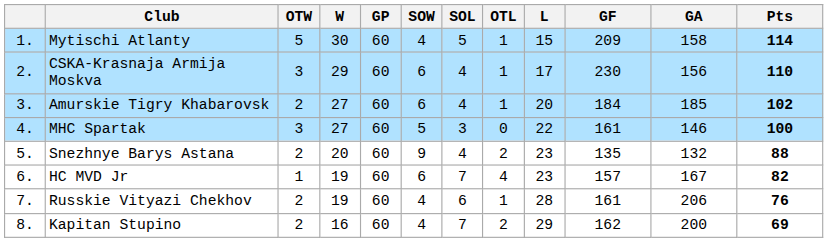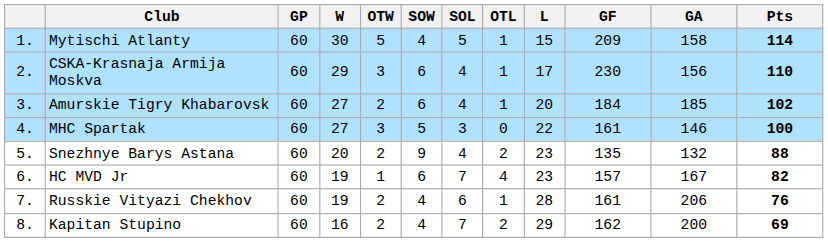 <table class="wikitable">
 <tr>
 <th width="30"></th>
 <th width="200">Club</th>
+<th width="30">GP</th>
+<th width="30">W</th>
 <th width="30">OTW</th>
-<th width="30">W</th>
-<th width="30">GP</th>
 <th width="30">SOW</th>
 <th width="30">SOL</th>
 <th width="30">OTL</th>
 <th width="30">L</th>
 <th width="70">GF</th>
 <th width="70">GA</th>
 <th width="70">Pts</th>
 </tr>
 <tr bgcolor="#B0E2FF" align="center">
 <td>1.</td>
 <td align="left">Mytischi Atlanty</td>
+<td>60</td>
+<td>30</td>
 <td>5</td>
-<td>30</td>
-<td>60</td>
 <td>4</td>
 <td>5</td>
 <td>1</td>
 <td>15</td>
 <td>209</td>
 <td>158</td>
 <td><strong>114</strong></td>
 </tr>
 <tr bgcolor="#B0E2FF" align="center">
 <td>2.</td>
 <td align="left">CSKA-Krasnaja Armija Moskva</td>
+<td>60</td>
+<td>29</td>
 <td>3</td>
-<td>29</td>
-<td>60</td>
 <td>6</td>
 <td>4</td>
 <td>1</td>
 <td>17</td>
 <td>230</td>
 <td>156</td>
 <td><strong>110</strong></td>
 </tr>
 <tr bgcolor="#B0E2FF" align="center">
 <td>3.</td>
 <td align="left">Amurskie Tigry Khabarovsk</td>
+<td>60</td>
+<td>27</td>
 <td>2</td>
-<td>27</td>
-<td>60</td>
 <td>6</td>
 <td>4</td>
 <td>1</td>
 <td>20</td>
 <td>184</td>
 <td>185</td>
 <td><strong>102</strong></td>
 </tr>
 <tr bgcolor="#B0E2FF" align="center">
 <td>4.</td>
 <td align="left">MHC Spartak</td>
+<td>60</td>
+<td>27</td>
 <td>3</td>
-<td>27</td>
-<td>60</td>
 <td>5</td>
 <td>3</td>
 <td>0</td>
 <td>22</td>
 <td>161</td>
 <td>146</td>
 <td><strong>100</strong></td>
 </tr>
 <tr bgcolor="#FFFFFF" align="center">
 <td>5.</td>
 <td align="left">Snezhnye Barys Astana</td>
+<td>60</td>
+<td>20</td>
 <td>2</td>
-<td>20</td>
-<td>60</td>
 <td>9</td>
 <td>4</td>
 <td>2</td>
 <td>23</td>
 <td>135</td>
 <td>132</td>
 <td><strong>88</strong></td>
 </tr>
 <tr bgcolor="#FFFFFF" align="center">
 <td>6.</td>
 <td align="left">HC MVD Jr</td>
+<td>60</td>
+<td>19</td>
 <td>1</td>
-<td>19</td>
-<td>60</td>
 <td>6</td>
 <td>7</td>
 <td>4</td>
 <td>23</td>
 <td>157</td>
 <td>167</td>
 <td><strong>82</strong></td>
 </tr>
 <tr bgcolor="#FFFFFF" align="center">
 <td>7.</td>
 <td align="left">Russkie Vityazi Chekhov</td>
+<td>60</td>
+<td>19</td>
 <td>2</td>
-<td>19</td>
-<td>60</td>
 <td>4</td>
 <td>6</td>
 <td>1</td>
 <td>28</td>
 <td>161</td>
 <td>206</td>
 <td><strong>76</strong></td>
 </tr>
 <tr bgcolor="#FFFFFF" align="center">
 <td>8.</td>
 <td align="left">Kapitan Stupino</td>
+<td>60</td>
+<td>16</td>
 <td>2</td>
-<td>16</td>
-<td>60</td>
 <td>4</td>
 <td>7</td>
 <td>2</td>
 <td>29</td>
 <td>162</td>
 <td>200</td>
 <td><strong>69</strong></td>
 </tr>
 </table>
